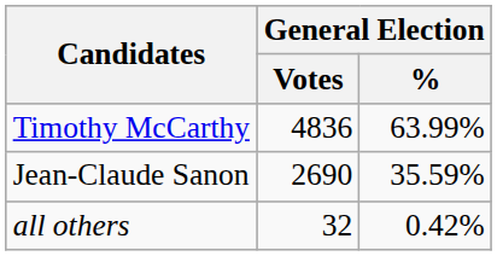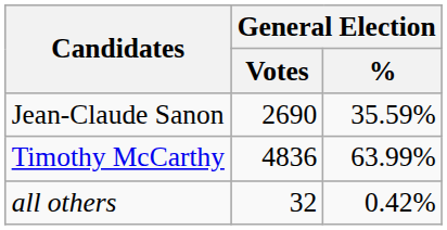 <table class=wikitable>
 <tr>
 <th colspan=1 rowspan=2><strong>Candidates</strong></th>
 <th colspan=2><strong>General Election</strong></th>
 </tr>
 <tr>
 <th>Votes</th>
 <th>%</th>
 </tr>
 <tr>
+<td>Jean-Claude Sanon</td>
+<td align="right">2690</td>
+<td align="right">35.59%</td>
+</tr>
+<tr>
 <td><a href='#'>Timothy McCarthy</a></td>
 <td align="right">4836</td>
 <td align="right">63.99%</td>
-</tr>
-<tr>
-<td>Jean-Claude Sanon</td>
-<td align="right">2690</td>
-<td align="right">35.59%</td>
 </tr>
 <tr>
 <td><em>all others</em></td>
 <td align="right">32</td>
 <td align="right">0.42%</td>
 </tr>
 </table>
